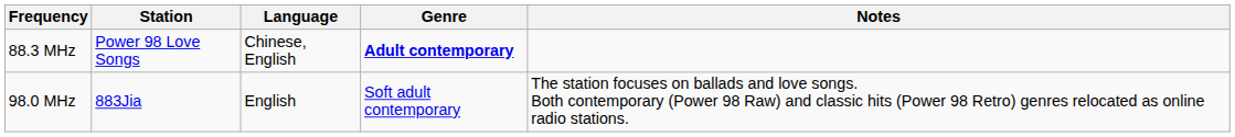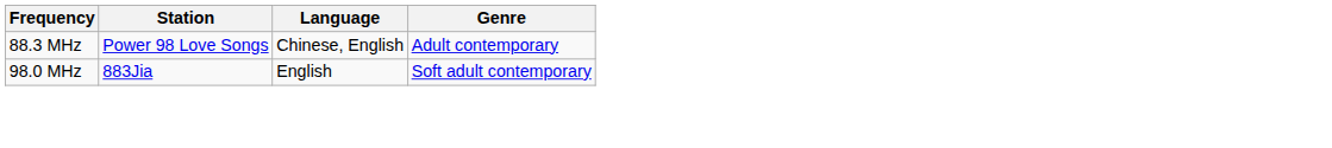 <table class="wikitable">
 <tr>
 <th>Frequency</th>
 <th>Station</th>
 <th>Language</th>
 <th>Genre</th>
-<th>Notes</th>
 </tr>
 <tr>
 <td>88.3 MHz</td>
 <td><a href='#'>Power 98 Love Songs</a></td>
 <td>Chinese, English</td>
-<td><strong><a href='#'>Adult contemporary</a></strong></td>
-<td></td>
+<td><a href='#'>Adult contemporary</a></td>
 </tr>
 <tr>
 <td>98.0 MHz</td>
 <td><a href='#'>883Jia</a></td>
 <td>English</td>
 <td><a href='#'>Soft adult contemporary</a></td>
-<td>The station focuses on ballads and love songs. <br> Both contemporary (Power 98 Raw) and classic hits (Power 98 Retro) genres relocated as online radio stations.</td>
 </tr>
 </table>
